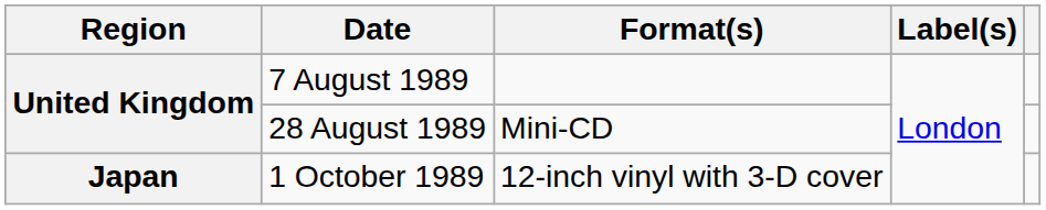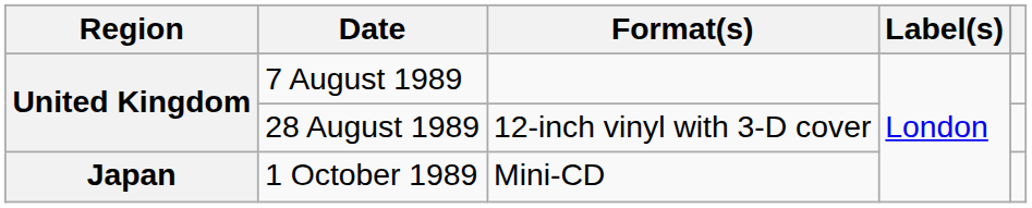 <table class="wikitable plainrowheaders">
 <tr>
 <th scope="col">Region</th>
 <th scope="col">Date</th>
 <th scope="col">Format(s)</th>
 <th scope="col">Label(s)</th>
 <th scope="col"></th>
 </tr>
 <tr>
 <th scope="row" rowspan="2">United Kingdom</th>
 <td>7 August 1989</td>
 <td></td>
 <td rowspan="3"><a href='#'>London</a></td>
 <td align="center"></td>
 </tr>
 <tr>
 <td>28 August 1989</td>
-<td>Mini-CD</td>
+<td>12-inch vinyl with 3-D cover</td>
 <td align="center"></td>
 </tr>
 <tr>
 <th scope="row">Japan</th>
 <td>1 October 1989</td>
-<td>12-inch vinyl with 3-D cover</td>
+<td>Mini-CD</td>
 <td align="center"></td>
 </tr>
 </table>
